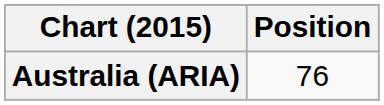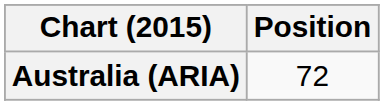 <table class="wikitable plainrowheaders" style="text-align:center">
 <tr>
 <th scope="col">Chart (2015)</th>
 <th scope="col">Position</th>
 </tr>
 <tr>
 <th scope="row">Australia (ARIA)</th>
-<td>76</td>
+<td>72</td>
 </tr>
 </table>
